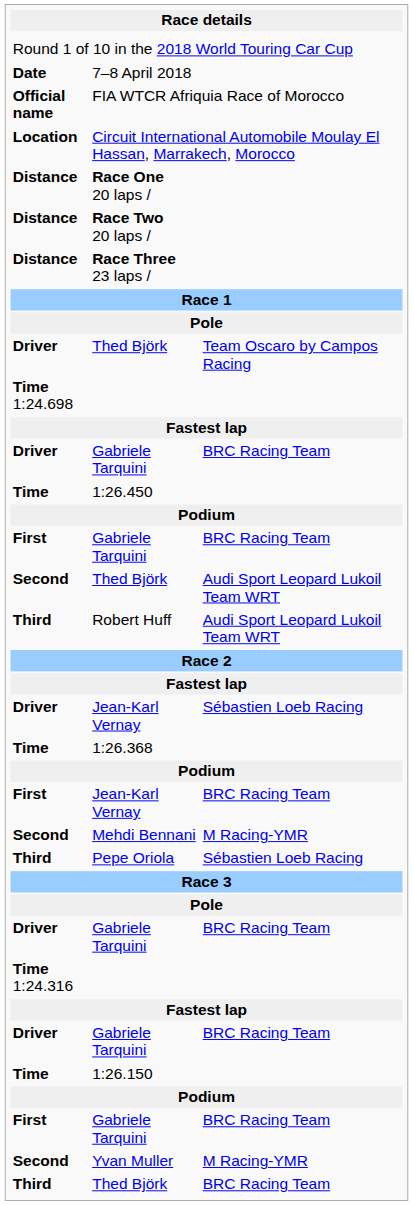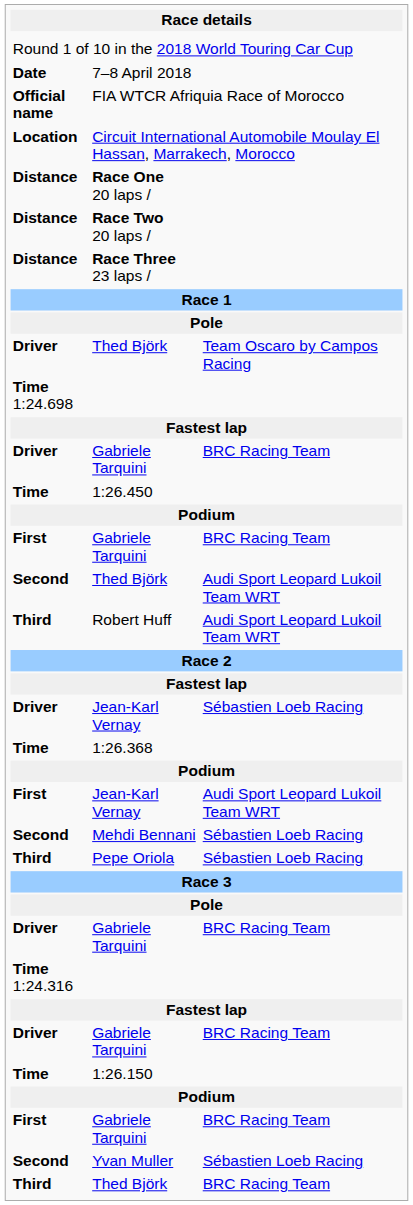 <table class="infobox" align="right" cellpadding="2" style="float:right; width: 26em; ">
 <tr>
 <th colspan="3" bgcolor="#efefef">Race details</th>
 </tr>
 <tr>
 <td colspan="3" style="text-align:center;"></td>
 </tr>
 <tr>
 <td colspan=3>Round 1 of 10 in the <a href='#'>2018 World Touring Car Cup</a></td>
 </tr>
 <tr>
 <td style="width: 20%;"><strong>Date</strong></td>
 <td>7–8 April 2018</td>
 </tr>
 <tr>
 <td><strong>Official name</strong></td>
 <td colspan=2>FIA WTCR Afriquia Race of Morocco</td>
 </tr>
 <tr>
 <td><strong>Location</strong></td>
 <td colspan=2><a href='#'>Circuit International Automobile Moulay El Hassan</a>, <a href='#'>Marrakech</a>, <a href='#'>Morocco</a></td>
 </tr>
 <tr>
 <td><strong>Distance</strong></td>
 <td colspan=2><strong>Race One</strong><br>20 laps  / </td>
 </tr>
 <tr>
 <td><strong>Distance</strong></td>
 <td colspan=2><strong>Race Two</strong><br>20 laps  / </td>
 </tr>
 <tr>
 <td><strong>Distance</strong></td>
 <td colspan=2><strong>Race Three</strong><br>23 laps  / </td>
 </tr>
 <tr>
 <td colspan=3 style="text-align:center; background-color:#99ccff"><strong>Race 1</strong></td>
 </tr>
 <tr>
 <th colspan=3 bgcolor="#efefef">Pole</th>
 </tr>
 <tr>
 <td><strong>Driver</strong></td>
 <td> <a href='#'>Thed Björk</a></td>
 <td> <a href='#'>Team Oscaro by Campos Racing</a></td>
 </tr>
 <tr>
 <td><strong>Time</strong> 1:24.698</td>
 </tr>
 <tr>
 <th colspan=3 bgcolor="#efefef">Fastest lap</th>
 </tr>
 <tr>
 <td><strong>Driver</strong></td>
 <td> <a href='#'>Gabriele Tarquini</a></td>
 <td> <a href='#'>BRC Racing Team</a></td>
 </tr>
 <tr>
 <td><strong>Time</strong></td>
 <td colspan=2>1:26.450</td>
 </tr>
 <tr>
 <th colspan=3 bgcolor="#efefef">Podium</th>
 </tr>
 <tr>
 <td><strong>First</strong></td>
 <td> <a href='#'>Gabriele Tarquini</a></td>
 <td> <a href='#'>BRC Racing Team</a></td>
 </tr>
 <tr>
 <td><strong>Second</strong></td>
 <td> <a href='#'>Thed Björk</a></td>
 <td> <a href='#'>Audi Sport Leopard Lukoil Team WRT</a></td>
 </tr>
 <tr>
 <td><strong>Third</strong></td>
 <td> Robert Huff</td>
 <td> <a href='#'>Audi Sport Leopard Lukoil Team WRT</a></td>
 </tr>
 <tr>
 <td colspan=3 style="text-align:center; background-color:#99ccff"><strong>Race 2</strong></td>
 </tr>
 <tr>
 <th colspan=3 bgcolor="#efefef">Fastest lap</th>
 </tr>
 <tr>
 <td><strong>Driver</strong></td>
 <td> <a href='#'>Jean-Karl Vernay</a></td>
 <td> <a href='#'>Sébastien Loeb Racing</a></td>
 </tr>
 <tr>
 <td><strong>Time</strong></td>
 <td colspan=2>1:26.368</td>
 </tr>
 <tr>
 <th colspan=3 bgcolor="#efefef">Podium</th>
 </tr>
 <tr>
 <td><strong>First</strong></td>
 <td> <a href='#'>Jean-Karl Vernay</a></td>
-<td> <a href='#'>BRC Racing Team</a></td>
+<td> <a href='#'>Audi Sport Leopard Lukoil Team WRT</a></td>
 </tr>
 <tr>
 <td><strong>Second</strong></td>
 <td> <a href='#'>Mehdi Bennani</a></td>
-<td> <a href='#'>M Racing-YMR</a></td>
+<td> <a href='#'>Sébastien Loeb Racing</a></td>
 </tr>
 <tr>
 <td><strong>Third</strong></td>
 <td> <a href='#'>Pepe Oriola</a></td>
 <td> <a href='#'>Sébastien Loeb Racing</a></td>
 </tr>
 <tr>
 <td colspan=3 style="text-align:center; background-color:#99ccff"><strong>Race 3</strong></td>
 </tr>
 <tr>
 <th colspan=3 bgcolor="#efefef">Pole</th>
 </tr>
 <tr>
 <td><strong>Driver</strong></td>
 <td> <a href='#'>Gabriele Tarquini</a></td>
 <td> <a href='#'>BRC Racing Team</a></td>
 </tr>
 <tr>
 <td><strong>Time</strong> 1:24.316</td>
 </tr>
 <tr>
 <th colspan=3 bgcolor="#efefef">Fastest lap</th>
 </tr>
 <tr>
 <td><strong>Driver</strong></td>
 <td> <a href='#'>Gabriele Tarquini</a></td>
 <td> <a href='#'>BRC Racing Team</a></td>
 </tr>
 <tr>
 <td><strong>Time</strong></td>
 <td colspan=2>1:26.150</td>
 </tr>
 <tr>
 <th colspan=3 bgcolor="#efefef">Podium</th>
 </tr>
 <tr>
 <td><strong>First</strong></td>
 <td> <a href='#'>Gabriele Tarquini</a></td>
 <td> <a href='#'>BRC Racing Team</a></td>
 </tr>
 <tr>
 <td><strong>Second</strong></td>
 <td> <a href='#'>Yvan Muller</a></td>
-<td> <a href='#'>M Racing-YMR</a></td>
+<td> <a href='#'>Sébastien Loeb Racing</a></td>
 </tr>
 <tr>
 <td><strong>Third</strong></td>
 <td> <a href='#'>Thed Björk</a></td>
 <td> <a href='#'>BRC Racing Team</a></td>
 </tr>
 </table>
